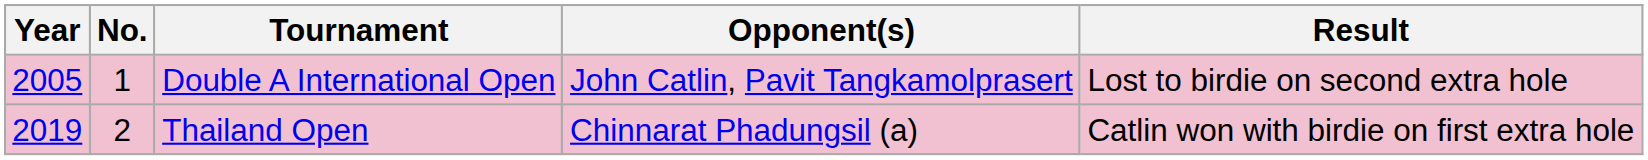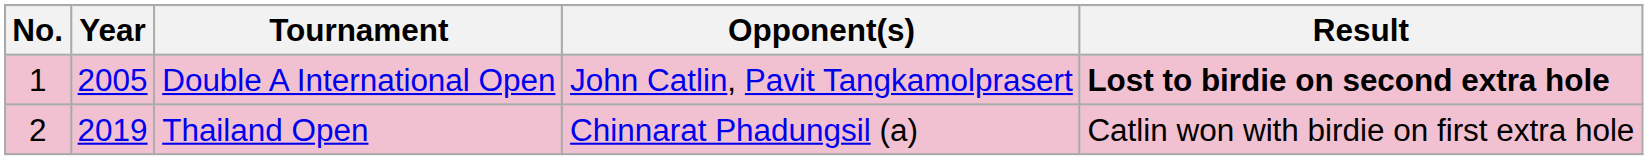 <table class="wikitable" style="font-size:95%;">
 <tr>
+<th>No.</th>
 <th>Year</th>
-<th>No.</th>
 <th>Tournament</th>
 <th>Opponent(s)</th>
 <th>Result</th>
 </tr>
 <tr style="background:#F2C1D1;">
+<td align=center>1</td>
 <td><a href='#'>2005</a></td>
-<td align=center>1</td>
 <td><a href='#'>Double A International Open</a></td>
 <td> <a href='#'>John Catlin</a>,  <a href='#'>Pavit Tangkamolprasert</a></td>
-<td>Lost to birdie on second extra hole</td>
+<td><strong>Lost to birdie on second extra hole</strong></td>
 </tr>
 <tr style="background:#F2C1D1;">
+<td align=center>2</td>
 <td><a href='#'>2019</a></td>
-<td align=center>2</td>
 <td><a href='#'>Thailand Open</a></td>
 <td> <a href='#'>Chinnarat Phadungsil</a> (a)</td>
 <td>Catlin won with birdie on first extra hole</td>
 </tr>
 </table>
